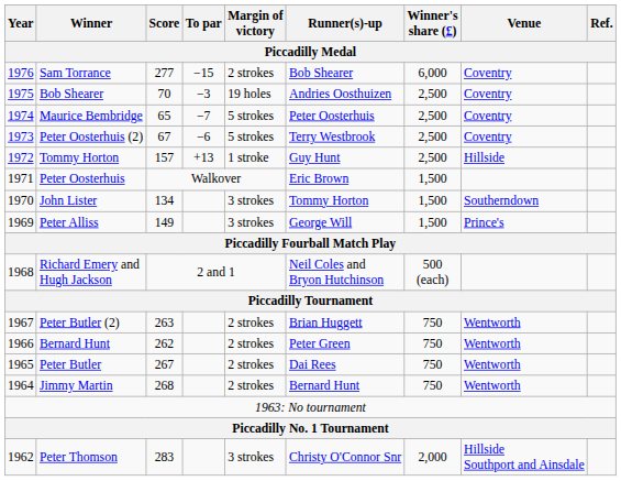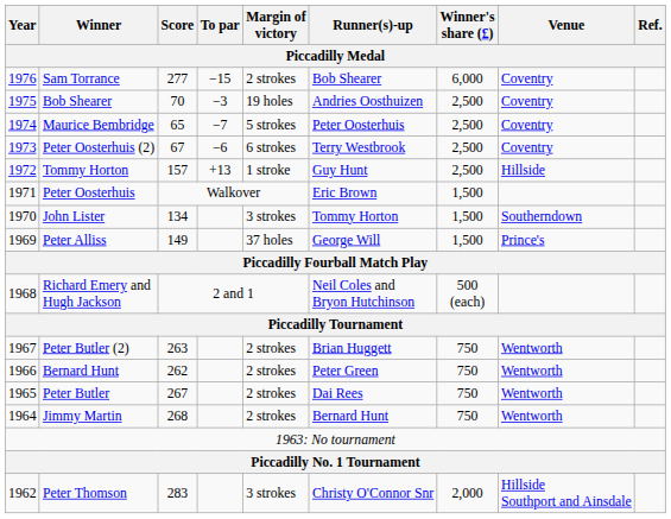 <table class="wikitable" style="font-size:95%;">
 <tr>
 <th>Year</th>
 <th>Winner</th>
 <th>Score</th>
 <th>To par</th>
 <th>Margin of<br>victory</th>
 <th>Runner(s)-up</th>
 <th>Winner's<br>share (<a href='#'>£</a>)</th>
 <th>Venue</th>
 <th>Ref.</th>
 </tr>
 <tr>
 <th colspan=9>Piccadilly Medal</th>
 </tr>
 <tr>
 <td><a href='#'>1976</a></td>
 <td> <a href='#'>Sam Torrance</a></td>
 <td align="center">277</td>
 <td align=center>−15</td>
 <td>2 strokes</td>
 <td> <a href='#'>Bob Shearer</a></td>
 <td align="center">6,000</td>
 <td><a href='#'>Coventry</a></td>
 <td></td>
 </tr>
 <tr>
 <td><a href='#'>1975</a></td>
 <td> <a href='#'>Bob Shearer</a></td>
 <td align="center">70</td>
 <td align=center>−3</td>
 <td>19 holes</td>
 <td> <a href='#'>Andries Oosthuizen</a></td>
 <td align="center">2,500</td>
 <td><a href='#'>Coventry</a></td>
 <td></td>
 </tr>
 <tr>
 <td><a href='#'>1974</a></td>
 <td> <a href='#'>Maurice Bembridge</a></td>
 <td align="center">65</td>
 <td align=center>−7</td>
 <td>5 strokes</td>
 <td> <a href='#'>Peter Oosterhuis</a></td>
 <td align="center">2,500</td>
 <td><a href='#'>Coventry</a></td>
 <td></td>
 </tr>
 <tr>
 <td><a href='#'>1973</a></td>
 <td> <a href='#'>Peter Oosterhuis</a> (2)</td>
 <td align="center">67</td>
 <td align=center>−6</td>
-<td>5 strokes</td>
+<td>6 strokes</td>
 <td> <a href='#'>Terry Westbrook</a></td>
 <td align="center">2,500</td>
 <td><a href='#'>Coventry</a></td>
 <td></td>
 </tr>
 <tr>
 <td><a href='#'>1972</a></td>
 <td> <a href='#'>Tommy Horton</a></td>
 <td align="center">157</td>
 <td align=center>+13</td>
 <td>1 stroke</td>
 <td> <a href='#'>Guy Hunt</a></td>
 <td align="center">2,500</td>
 <td><a href='#'>Hillside</a></td>
 <td></td>
 </tr>
 <tr>
 <td>1971</td>
 <td> <a href='#'>Peter Oosterhuis</a></td>
 <td colspan=3 align=center>Walkover</td>
 <td> <a href='#'>Eric Brown</a></td>
 <td align=center>1,500</td>
 <td></td>
 <td></td>
 </tr>
 <tr>
 <td>1970</td>
 <td> <a href='#'>John Lister</a></td>
 <td align="center">134</td>
 <td align=center></td>
 <td>3 strokes</td>
 <td> <a href='#'>Tommy Horton</a></td>
 <td align="center">1,500</td>
 <td><a href='#'>Southerndown</a></td>
 <td></td>
 </tr>
 <tr>
 <td>1969</td>
 <td> <a href='#'>Peter Alliss</a></td>
 <td align="center">149</td>
 <td align=center></td>
-<td>3 strokes</td>
+<td>37 holes</td>
 <td> <a href='#'>George Will</a></td>
 <td align="center">1,500</td>
 <td><a href='#'>Prince's</a></td>
 <td></td>
 </tr>
 <tr>
 <th colspan=9>Piccadilly Fourball Match Play</th>
 </tr>
 <tr>
 <td>1968</td>
 <td> <a href='#'>Richard Emery</a> and<br> <a href='#'>Hugh Jackson</a></td>
 <td colspan=3 align=center>2 and 1</td>
 <td> <a href='#'>Neil Coles</a> and<br> <a href='#'>Bryon Hutchinson</a></td>
 <td align=center>500<br>(each)</td>
 <td></td>
 <td></td>
 </tr>
 <tr>
 <th colspan=9>Piccadilly Tournament</th>
 </tr>
 <tr>
 <td>1967</td>
 <td> <a href='#'>Peter Butler</a> (2)</td>
 <td align="center">263</td>
 <td align=center></td>
 <td>2 strokes</td>
 <td> <a href='#'>Brian Huggett</a></td>
 <td align="center">750</td>
 <td><a href='#'>Wentworth</a></td>
 <td></td>
 </tr>
 <tr>
 <td>1966</td>
 <td> <a href='#'>Bernard Hunt</a></td>
 <td align="center">262</td>
 <td align=center></td>
 <td>2 strokes</td>
 <td> <a href='#'>Peter Green</a></td>
 <td align="center">750</td>
 <td><a href='#'>Wentworth</a></td>
 <td></td>
 </tr>
 <tr>
 <td>1965</td>
 <td> <a href='#'>Peter Butler</a></td>
 <td align="center">267</td>
 <td align=center></td>
 <td>2 strokes</td>
 <td> <a href='#'>Dai Rees</a></td>
 <td align="center">750</td>
 <td><a href='#'>Wentworth</a></td>
 <td></td>
 </tr>
 <tr>
 <td>1964</td>
 <td> <a href='#'>Jimmy Martin</a></td>
 <td align="center">268</td>
 <td align=center></td>
 <td>2 strokes</td>
 <td> <a href='#'>Bernard Hunt</a></td>
 <td align="center">750</td>
 <td><a href='#'>Wentworth</a></td>
 <td></td>
 </tr>
 <tr>
 <td colspan=9 align=center><em>1963: No tournament</em></td>
 </tr>
 <tr>
 <th colspan=9>Piccadilly No. 1 Tournament</th>
 </tr>
 <tr>
 <td>1962</td>
 <td> <a href='#'>Peter Thomson</a></td>
 <td align="center">283</td>
 <td align=center></td>
 <td>3 strokes</td>
 <td> <a href='#'>Christy O'Connor Snr</a></td>
 <td align="center">2,000</td>
 <td><a href='#'>Hillside</a><br><a href='#'>Southport and Ainsdale</a></td>
 <td></td>
 </tr>
 </table>
